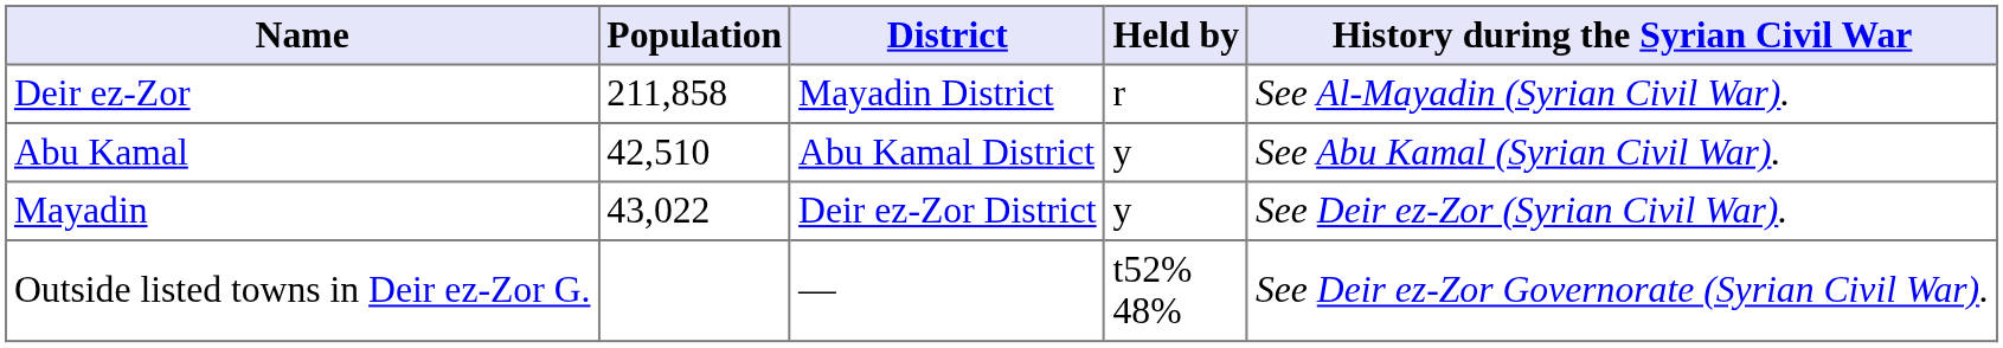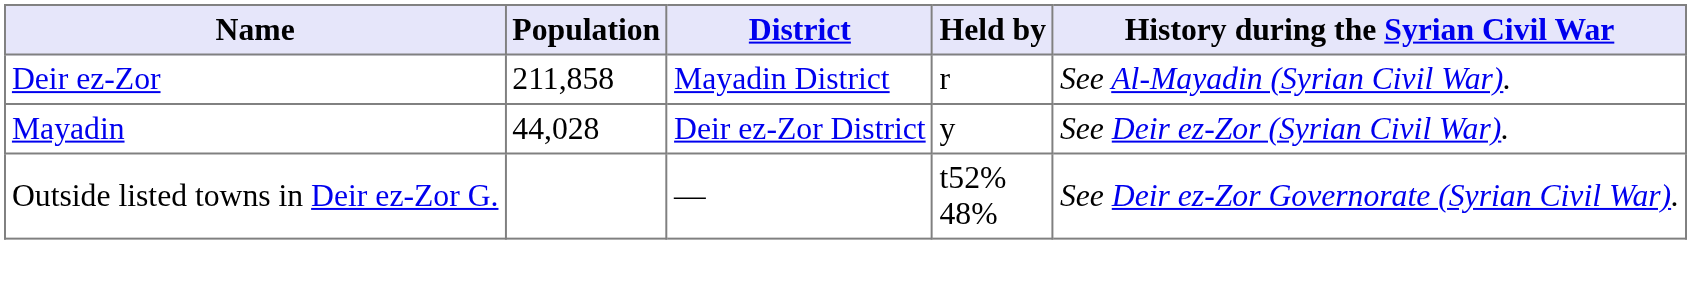 <table class="toccolours sortable" border="1" cellpadding="3" style="border-collapse:collapse">
 <tr style="background:lavender;">
 <th>Name</th>
 <th>Population</th>
 <th><a href='#'>District</a></th>
 <th>Held by</th>
 <th>History during the <a href='#'>Syrian Civil War</a></th>
 </tr>
 <tr>
 <td><a href='#'>Deir ez-Zor</a></td>
 <td>211,858</td>
 <td><a href='#'>Mayadin District</a></td>
 <td><span>r</span></td>
 <td><em>See <a href='#'>Al-Mayadin (Syrian Civil War)</a>.</em></td>
 </tr>
 <tr>
-<td><a href='#'>Abu Kamal</a></td>
-<td>42,510</td>
-<td><a href='#'>Abu Kamal District</a></td>
-<td><span>y</span></td>
-<td><em>See <a href='#'>Abu Kamal (Syrian Civil War)</a>.</em></td>
-</tr>
-<tr>
 <td><a href='#'>Mayadin</a></td>
-<td>43,022</td>
+<td>44,028</td>
 <td><a href='#'>Deir ez-Zor District</a></td>
 <td><span>y</span></td>
 <td><em>See <a href='#'>Deir ez-Zor (Syrian Civil War)</a>.</em></td>
 </tr>
 <tr>
 <td>Outside listed towns in <a href='#'>Deir ez-Zor G.</a></td>
 <td></td>
 <td>—</td>
 <td><span>t</span>52%<br>48%</td>
 <td><em>See <a href='#'>Deir ez-Zor Governorate (Syrian Civil War)</a>.</em></td>
 </tr>
 </table>
